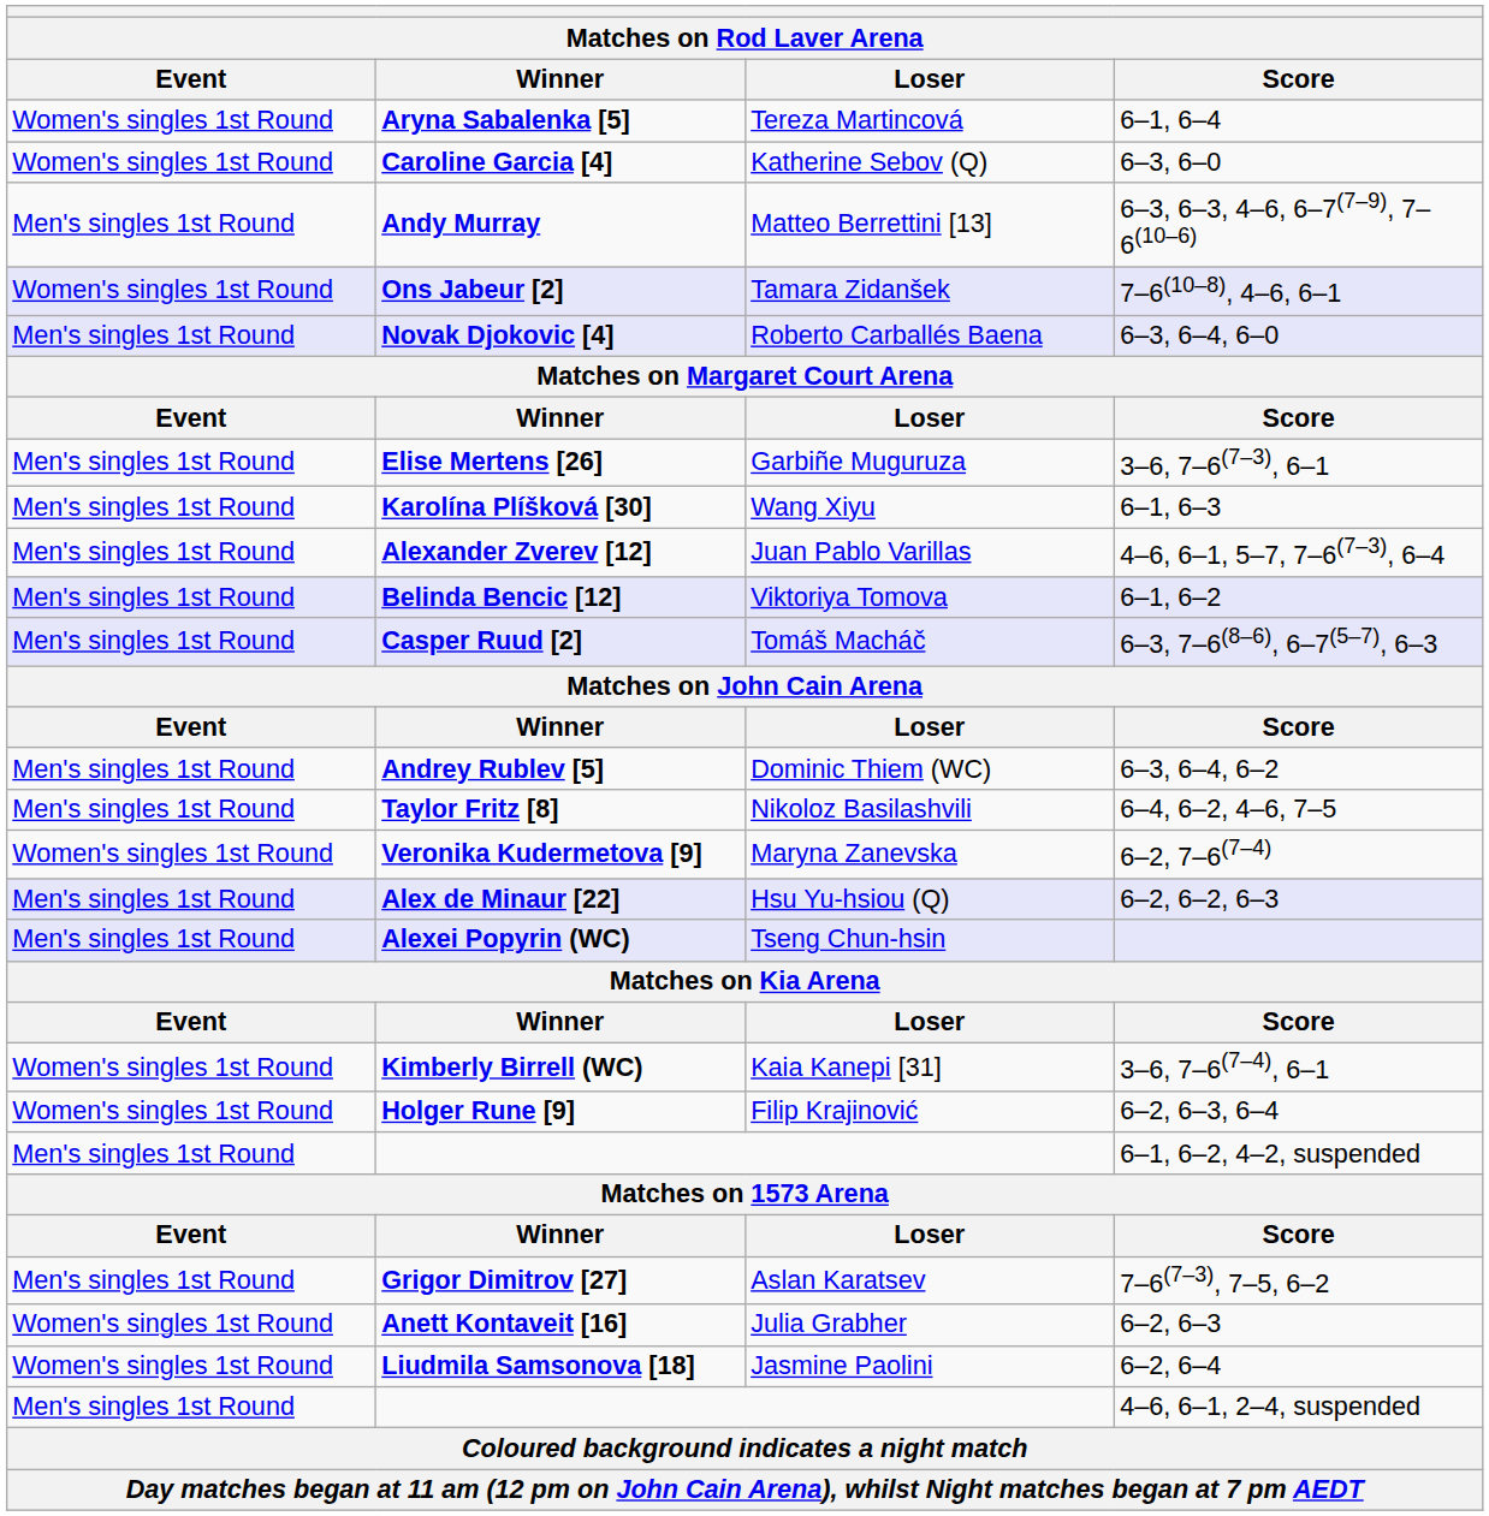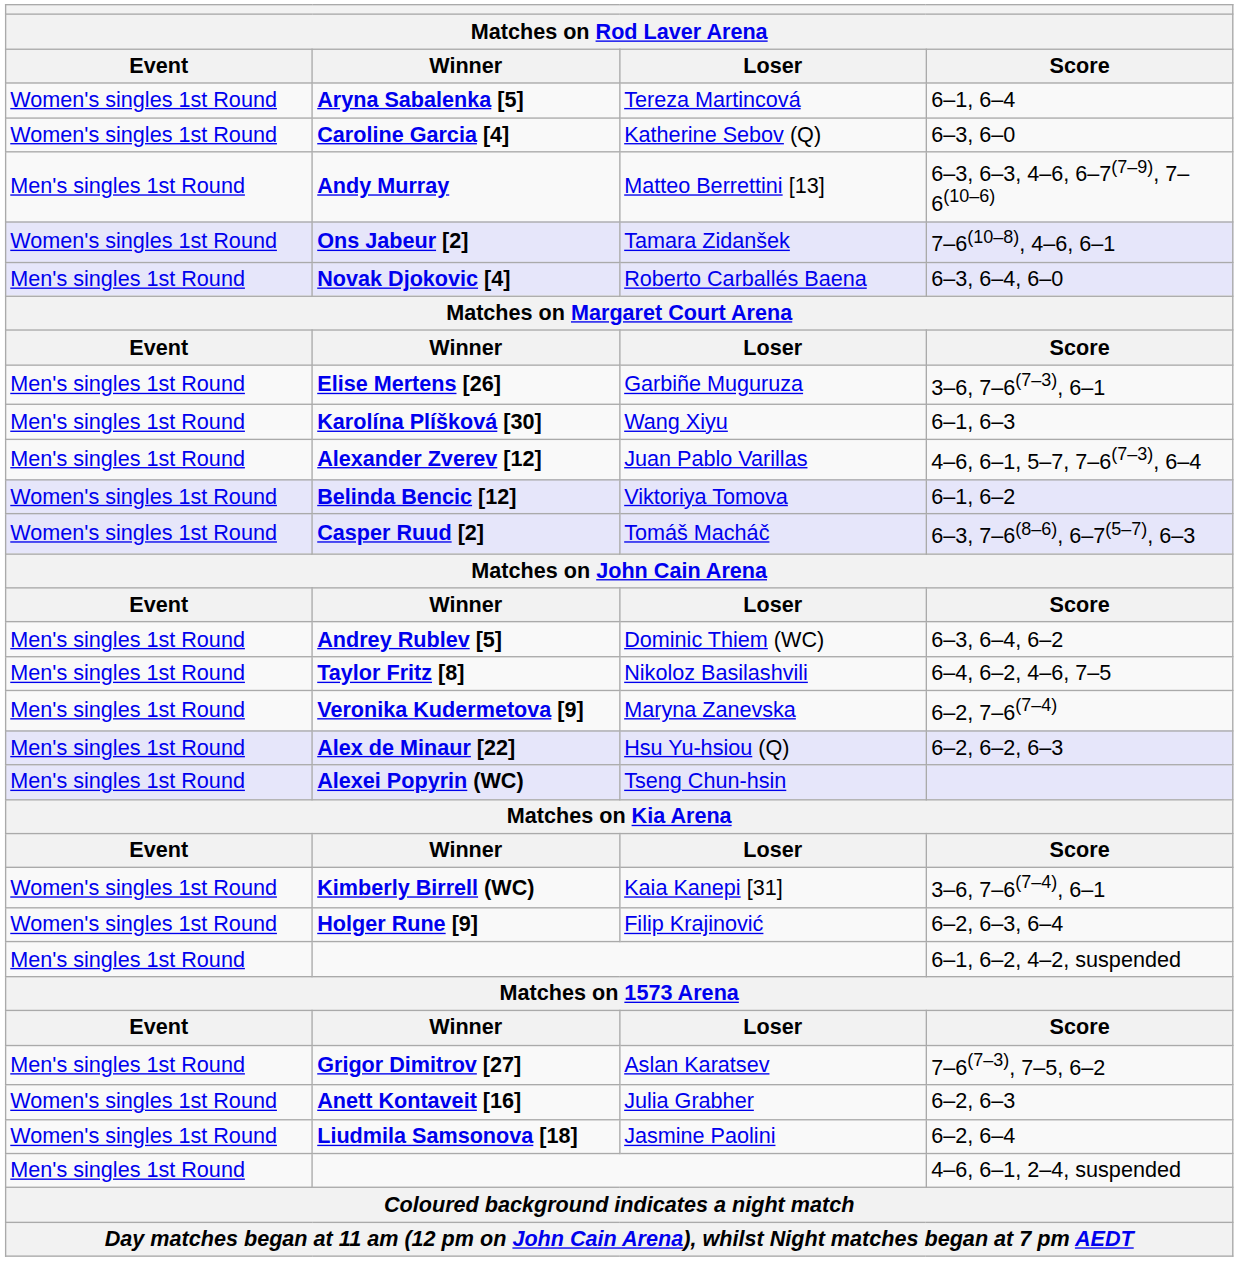 <table class="wikitable collapsible uncollapsed" style="margin:auto;">
 <tr>
 <th colspan=5></th>
 </tr>
 <tr>
 <th colspan=5><strong>Matches on <a href='#'>Rod Laver Arena</a></strong></th>
 </tr>
 <tr>
 <th style="width:220px;">Event</th>
 <th style="width:220px;">Winner</th>
 <th style="width:220px;">Loser</th>
 <th style="width:220px;">Score</th>
 </tr>
 <tr>
 <td><a href='#'>Women's singles 1st Round</a></td>
 <td><strong> <a href='#'>Aryna Sabalenka</a> [5]</strong></td>
 <td> <a href='#'>Tereza Martincová</a></td>
 <td>6–1, 6–4</td>
 </tr>
 <tr>
 <td><a href='#'>Women's singles 1st Round</a></td>
 <td><strong> <a href='#'>Caroline Garcia</a> [4]</strong></td>
 <td> <a href='#'>Katherine Sebov</a> (Q)</td>
 <td>6–3, 6–0</td>
 </tr>
 <tr>
 <td><a href='#'>Men's singles 1st Round</a></td>
 <td><strong> <a href='#'>Andy Murray</a></strong></td>
 <td> <a href='#'>Matteo Berrettini</a> [13]</td>
 <td>6–3, 6–3, 4–6, 6–7<sup>(7–9)</sup>, 7–6<sup>(10–6)</sup></td>
 </tr>
 <tr bgcolor=lavender>
 <td><a href='#'>Women's singles 1st Round</a></td>
 <td><strong> <a href='#'>Ons Jabeur</a> [2]</strong></td>
 <td> <a href='#'>Tamara Zidanšek</a></td>
 <td>7–6<sup>(10–8)</sup>, 4–6, 6–1</td>
 </tr>
 <tr bgcolor=lavender>
 <td><a href='#'>Men's singles 1st Round</a></td>
 <td><strong> <a href='#'>Novak Djokovic</a> [4]</strong></td>
 <td> <a href='#'>Roberto Carballés Baena</a></td>
 <td>6–3, 6–4, 6–0</td>
 </tr>
 <tr>
 <th colspan=5><strong>Matches on <a href='#'>Margaret Court Arena</a></strong></th>
 </tr>
 <tr>
 <th style="width:220px;">Event</th>
 <th style="width:220px;">Winner</th>
 <th style="width:220px;">Loser</th>
 <th style="width:220px;">Score</th>
 </tr>
 <tr>
 <td><a href='#'>Men's singles 1st Round</a></td>
 <td><strong> <a href='#'>Elise Mertens</a> [26]</strong></td>
 <td> <a href='#'>Garbiñe Muguruza</a></td>
 <td>3–6, 7–6<sup>(7–3)</sup>, 6–1</td>
 </tr>
 <tr>
 <td><a href='#'>Men's singles 1st Round</a></td>
 <td><strong> <a href='#'>Karolína Plíšková</a> [30]</strong></td>
 <td> <a href='#'>Wang Xiyu</a></td>
 <td>6–1, 6–3</td>
 </tr>
 <tr>
 <td><a href='#'>Men's singles 1st Round</a></td>
 <td><strong> <a href='#'>Alexander Zverev</a> [12]</strong></td>
 <td> <a href='#'>Juan Pablo Varillas</a></td>
 <td>4–6, 6–1, 5–7, 7–6<sup>(7–3)</sup>, 6–4</td>
 </tr>
 <tr bgcolor=lavender>
-<td><a href='#'>Men's singles 1st Round</a></td>
+<td><a href='#'>Women's singles 1st Round</a></td>
 <td><strong> <a href='#'>Belinda Bencic</a> [12]</strong></td>
 <td> <a href='#'>Viktoriya Tomova</a></td>
 <td>6–1, 6–2</td>
 </tr>
 <tr bgcolor=lavender>
-<td><a href='#'>Men's singles 1st Round</a></td>
+<td><a href='#'>Women's singles 1st Round</a></td>
 <td><strong> <a href='#'>Casper Ruud</a> [2]</strong></td>
 <td> <a href='#'>Tomáš Macháč</a></td>
 <td>6–3, 7–6<sup>(8–6)</sup>, 6–7<sup>(5–7)</sup>, 6–3</td>
 </tr>
 <tr>
 <th colspan=5><strong>Matches on <a href='#'>John Cain Arena</a></strong></th>
 </tr>
 <tr>
 <th style="width:220px;">Event</th>
 <th style="width:220px;">Winner</th>
 <th style="width:220px;">Loser</th>
 <th style="width:220px;">Score</th>
 </tr>
 <tr>
 <td><a href='#'>Men's singles 1st Round</a></td>
 <td><strong> <a href='#'>Andrey Rublev</a> [5]</strong></td>
 <td> <a href='#'>Dominic Thiem</a> (WC)</td>
 <td>6–3, 6–4, 6–2</td>
 </tr>
 <tr>
 <td><a href='#'>Men's singles 1st Round</a></td>
 <td><strong> <a href='#'>Taylor Fritz</a> [8]</strong></td>
 <td> <a href='#'>Nikoloz Basilashvili</a></td>
 <td>6–4, 6–2, 4–6, 7–5</td>
 </tr>
 <tr>
-<td><a href='#'>Women's singles 1st Round</a></td>
+<td><a href='#'>Men's singles 1st Round</a></td>
 <td><strong> <a href='#'>Veronika Kudermetova</a> [9]</strong></td>
 <td> <a href='#'>Maryna Zanevska</a></td>
 <td>6–2, 7–6<sup>(7–4)</sup></td>
 </tr>
 <tr bgcolor=lavender>
 <td><a href='#'>Men's singles 1st Round</a></td>
 <td><strong> <a href='#'>Alex de Minaur</a> [22]</strong></td>
 <td> <a href='#'>Hsu Yu-hsiou</a> (Q)</td>
 <td>6–2, 6–2, 6–3</td>
 </tr>
 <tr bgcolor=lavender>
 <td><a href='#'>Men's singles 1st Round</a></td>
 <td><strong> <a href='#'>Alexei Popyrin</a> (WC)</strong></td>
 <td> <a href='#'>Tseng Chun-hsin</a></td>
 <td></td>
 </tr>
 <tr>
 <th colspan=5><strong>Matches on <a href='#'>Kia Arena</a></strong></th>
 </tr>
 <tr>
 <th style="width:220px;">Event</th>
 <th style="width:220px;">Winner</th>
 <th style="width:220px;">Loser</th>
 <th style="width:220px;">Score</th>
 </tr>
 <tr>
 <td><a href='#'>Women's singles 1st Round</a></td>
 <td><strong> <a href='#'>Kimberly Birrell</a> (WC)</strong></td>
 <td> <a href='#'>Kaia Kanepi</a> [31]</td>
 <td>3–6, 7–6<sup>(7–4)</sup>, 6–1</td>
 </tr>
 <tr>
 <td><a href='#'>Women's singles 1st Round</a></td>
 <td><strong> <a href='#'>Holger Rune</a> [9]</strong></td>
 <td> <a href='#'>Filip Krajinović</a></td>
 <td>6–2, 6–3, 6–4</td>
 </tr>
 <tr>
 <td><a href='#'>Men's singles 1st Round</a></td>
 <td colspan=2></td>
 <td>6–1, 6–2, 4–2, suspended</td>
 </tr>
 <tr>
 <th colspan=5><strong>Matches on <a href='#'>1573 Arena</a></strong></th>
 </tr>
 <tr>
 <th style="width:220px;">Event</th>
 <th style="width:220px;">Winner</th>
 <th style="width:220px;">Loser</th>
 <th style="width:220px;">Score</th>
 </tr>
 <tr>
 <td><a href='#'>Men's singles 1st Round</a></td>
 <td><strong> <a href='#'>Grigor Dimitrov</a> [27]</strong></td>
 <td> <a href='#'>Aslan Karatsev</a></td>
 <td>7–6<sup>(7–3)</sup>, 7–5, 6–2</td>
 </tr>
 <tr>
 <td><a href='#'>Women's singles 1st Round</a></td>
 <td><strong> <a href='#'>Anett Kontaveit</a> [16]</strong></td>
 <td> <a href='#'>Julia Grabher</a></td>
 <td>6–2, 6–3</td>
 </tr>
 <tr>
 <td><a href='#'>Women's singles 1st Round</a></td>
 <td><strong> <a href='#'>Liudmila Samsonova</a> [18]</strong></td>
 <td> <a href='#'>Jasmine Paolini</a></td>
 <td>6–2, 6–4</td>
 </tr>
 <tr>
 <td><a href='#'>Men's singles 1st Round</a></td>
 <td colspan=2></td>
 <td>4–6, 6–1, 2–4, suspended</td>
 </tr>
 <tr>
 <th colspan=5><em>Coloured background indicates a night match</em></th>
 </tr>
 <tr>
 <th colspan=5><em>Day matches began at 11 am (12 pm on <a href='#'>John Cain Arena</a>), whilst Night matches began at 7 pm <a href='#'>AEDT</a></em></th>
 </tr>
 </table>
